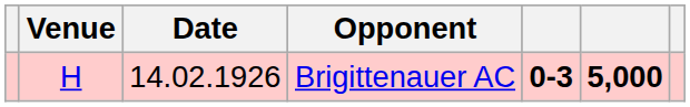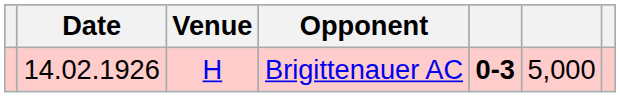 <table class="wikitable" Style="text-align: center">
 <tr>
 <th></th>
+<th>Date</th>
 <th>Venue</th>
-<th>Date</th>
 <th>Opponent</th>
 <th></th>
 <th></th>
 <th></th>
 </tr>
 <tr style="background:#fcc">
 <td></td>
+<td>14.02.1926</td>
 <td><a href='#'>H</a></td>
-<td>14.02.1926</td>
 <td align="left"><a href='#'>Brigittenauer AC</a></td>
 <td><strong>0-3</strong></td>
-<td align="right"><strong>5,000</strong></td>
+<td align="right">5,000</td>
 <td align="left"></td>
 </tr>
 </table>
